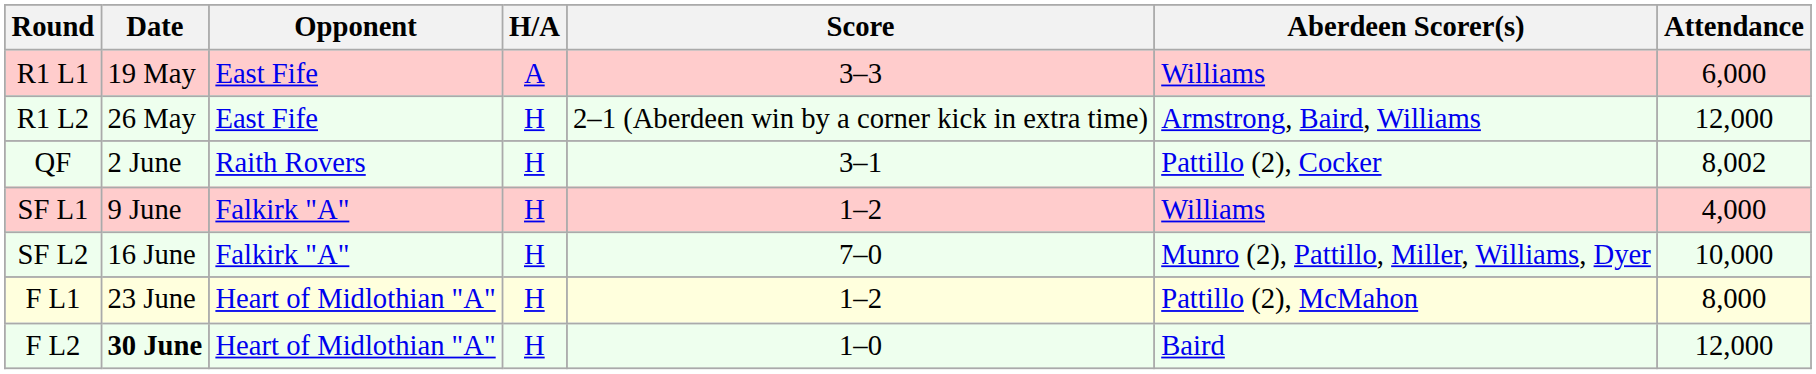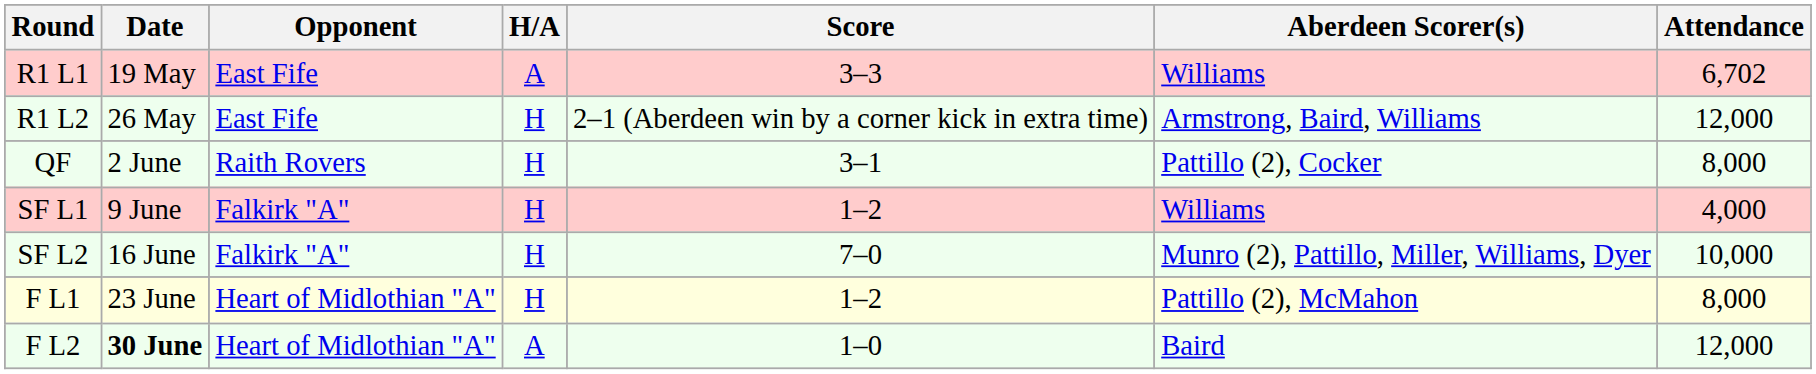 <table class="wikitable" style="text-align:center">
 <tr>
 <th>Round</th>
 <th>Date</th>
 <th>Opponent</th>
 <th>H/A</th>
 <th>Score</th>
 <th>Aberdeen Scorer(s)</th>
 <th>Attendance</th>
 </tr>
 <tr style="background:#fcc;">
 <td>R1 L1</td>
 <td align=left>19 May</td>
 <td align=left><a href='#'>East Fife</a></td>
 <td><a href='#'>A</a></td>
 <td>3–3</td>
 <td align=left><a href='#'>Williams</a></td>
-<td>6,000</td>
+<td>6,702</td>
 </tr>
 <tr style="background:#efe;">
 <td>R1 L2</td>
 <td align=left>26 May</td>
 <td align=left><a href='#'>East Fife</a></td>
 <td><a href='#'>H</a></td>
 <td>2–1 (Aberdeen win by a corner kick in extra time)</td>
 <td align=left><a href='#'>Armstrong</a>, <a href='#'>Baird</a>, <a href='#'>Williams</a></td>
 <td>12,000</td>
 </tr>
 <tr style="background:#efe;">
 <td>QF</td>
 <td align=left>2 June</td>
 <td align=left><a href='#'>Raith Rovers</a></td>
 <td><a href='#'>H</a></td>
 <td>3–1</td>
 <td align=left><a href='#'>Pattillo</a> (2), <a href='#'>Cocker</a></td>
-<td>8,002</td>
+<td>8,000</td>
 </tr>
 <tr style="background:#fcc;">
 <td>SF L1</td>
 <td align=left>9 June</td>
 <td align=left><a href='#'>Falkirk "A"</a></td>
 <td><a href='#'>H</a></td>
 <td>1–2</td>
 <td align=left><a href='#'>Williams</a></td>
 <td>4,000</td>
 </tr>
 <tr style="background:#efe;">
 <td>SF L2</td>
 <td align=left>16 June</td>
 <td align=left><a href='#'>Falkirk "A"</a></td>
 <td><a href='#'>H</a></td>
 <td>7–0</td>
 <td align=left><a href='#'>Munro</a> (2), <a href='#'>Pattillo</a>, <a href='#'>Miller</a>, <a href='#'>Williams</a>, <a href='#'>Dyer</a></td>
 <td>10,000</td>
 </tr>
 <tr style="background:#ffd;">
 <td>F L1</td>
 <td align=left>23 June</td>
 <td align=left><a href='#'>Heart of Midlothian "A"</a></td>
 <td><a href='#'>H</a></td>
 <td>1–2</td>
 <td align=left><a href='#'>Pattillo</a> (2), <a href='#'>McMahon</a></td>
 <td>8,000</td>
 </tr>
 <tr style="background:#efe;">
 <td>F L2</td>
 <td align=left><strong>30 June</strong></td>
 <td align=left><a href='#'>Heart of Midlothian "A"</a></td>
-<td><a href='#'>H</a></td>
+<td><a href='#'>A</a></td>
 <td>1–0</td>
 <td align=left><a href='#'>Baird</a></td>
 <td>12,000</td>
 </tr>
 </table>
